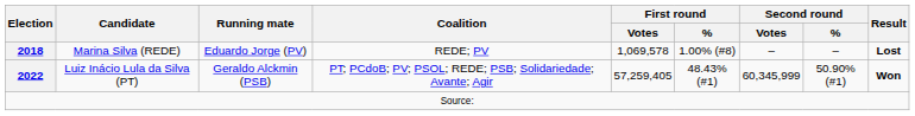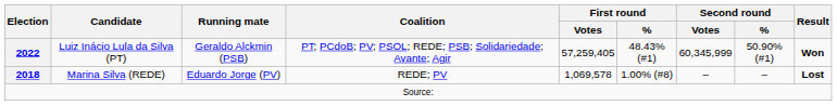 <table class=wikitable style=text-align:center>
 <tr>
 <th rowspan="2">Election</th>
 <th rowspan=2>Candidate</th>
 <th rowspan="2"><strong>Running mate</strong></th>
 <th rowspan="2">Coalition</th>
 <th colspan=2>First round</th>
 <th colspan="2">Second round</th>
 <th rowspan="2"><strong>Result</strong></th>
 </tr>
 <tr>
 <th><strong>Votes</strong></th>
 <th><strong>%</strong></th>
 <th><strong>Votes</strong></th>
 <th><strong>%</strong></th>
 </tr>
 <tr>
+<th><a href='#'>2022</a></th>
+<td><a href='#'>Luiz Inácio Lula da Silva</a> (PT)</td>
+<td><a href='#'>Geraldo Alckmin</a> (<a href='#'>PSB</a>)</td>
+<td><a href='#'>PT</a>; <a href='#'>PCdoB</a>; <a href='#'>PV</a>; <a href='#'>PSOL</a>; REDE; <a href='#'>PSB</a>; <a href='#'>Solidariedade</a>; <a href='#'>Avante</a>; <a href='#'>Agir</a></td>
+<td>57,259,405</td>
+<td>48.43% (#1)</td>
+<td>60,345,999</td>
+<td>50.90% (#1)</td>
+<td><strong>Won</strong> </td>
+</tr>
+<tr>
 <th><a href='#'>2018</a></th>
 <td><a href='#'>Marina Silva</a> (REDE)</td>
 <td><a href='#'>Eduardo Jorge</a> (<a href='#'>PV</a>)</td>
 <td>REDE; <a href='#'>PV</a></td>
 <td>1,069,578</td>
 <td>1.00% (#8)</td>
 <td>–</td>
 <td>–</td>
 <td><strong>Lost</strong> </td>
 </tr>
 <tr>
-<th><a href='#'>2022</a></th>
-<td><a href='#'>Luiz Inácio Lula da Silva</a> (PT)</td>
-<td><a href='#'>Geraldo Alckmin</a> (<a href='#'>PSB</a>)</td>
-<td><a href='#'>PT</a>; <a href='#'>PCdoB</a>; <a href='#'>PV</a>; <a href='#'>PSOL</a>; REDE; <a href='#'>PSB</a>; <a href='#'>Solidariedade</a>; <a href='#'>Avante</a>; <a href='#'>Agir</a></td>
-<td>57,259,405</td>
-<td>48.43% (#1)</td>
-<td>60,345,999</td>
-<td>50.90% (#1)</td>
-<td><strong>Won</strong> </td>
-</tr>
-<tr>
 <td colspan="9"><small>Source: </small></td>
 </tr>
 </table>
